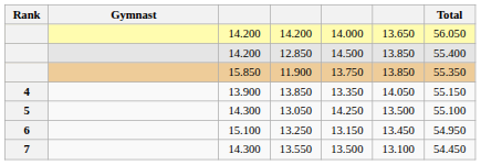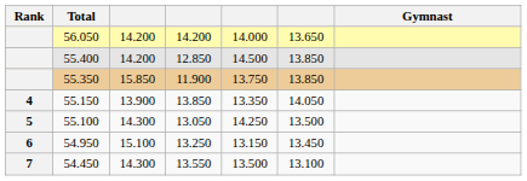 <table class="wikitable sortable" style="text-align:center; font-size:95%">
 <tr>
 <th scope="col" style="width:50px;">Rank</th>
-<th scope="col" style="width:220px;">Gymnast</th>
+<th scope="col" style="width:60px;">Total</th>
 <th scope="col" style="width:60px;"></th>
 <th scope="col" style="width:60px;"></th>
 <th scope="col" style="width:60px;"></th>
 <th scope="col" style="width:60px;"></th>
-<th scope="col" style="width:60px;">Total</th>
+<th scope="col" style="width:220px;">Gymnast</th>
 </tr>
 <tr style="background:#fffcaf;">
 <th scope=row style="text-align:center"></th>
-<td align=left></td>
+<td>56.050</td>
 <td>14.200</td>
 <td>14.200</td>
 <td>14.000</td>
 <td>13.650</td>
-<td>56.050</td>
+<td align=left></td>
 </tr>
 <tr style="background:#e5e5e5;">
 <th scope=row style="text-align:center"></th>
-<td align=left></td>
+<td>55.400</td>
 <td>14.200</td>
 <td>12.850</td>
 <td>14.500</td>
 <td>13.850</td>
-<td>55.400</td>
+<td align=left></td>
 </tr>
 <tr style="background:#ec9;">
 <th scope=row style="text-align:center"></th>
-<td align=left></td>
+<td>55.350</td>
 <td>15.850</td>
 <td>11.900</td>
 <td>13.750</td>
 <td>13.850</td>
-<td>55.350</td>
+<td align=left></td>
 </tr>
 <tr>
 <th scope=row style="text-align:center">4</th>
-<td align=left></td>
+<td>55.150</td>
 <td>13.900</td>
 <td>13.850</td>
 <td>13.350</td>
 <td>14.050</td>
-<td>55.150</td>
+<td align=left></td>
 </tr>
 <tr>
 <th scope=row style="text-align:center">5</th>
-<td align=left></td>
+<td>55.100</td>
 <td>14.300</td>
 <td>13.050</td>
 <td>14.250</td>
 <td>13.500</td>
-<td>55.100</td>
+<td align=left></td>
 </tr>
 <tr>
 <th scope=row style="text-align:center">6</th>
-<td align=left></td>
+<td>54.950</td>
 <td>15.100</td>
 <td>13.250</td>
 <td>13.150</td>
 <td>13.450</td>
-<td>54.950</td>
+<td align=left></td>
 </tr>
 <tr>
 <th scope=row style="text-align:center">7</th>
-<td align=left></td>
+<td>54.450</td>
 <td>14.300</td>
 <td>13.550</td>
 <td>13.500</td>
 <td>13.100</td>
-<td>54.450</td>
+<td align=left></td>
 </tr>
 </table>
